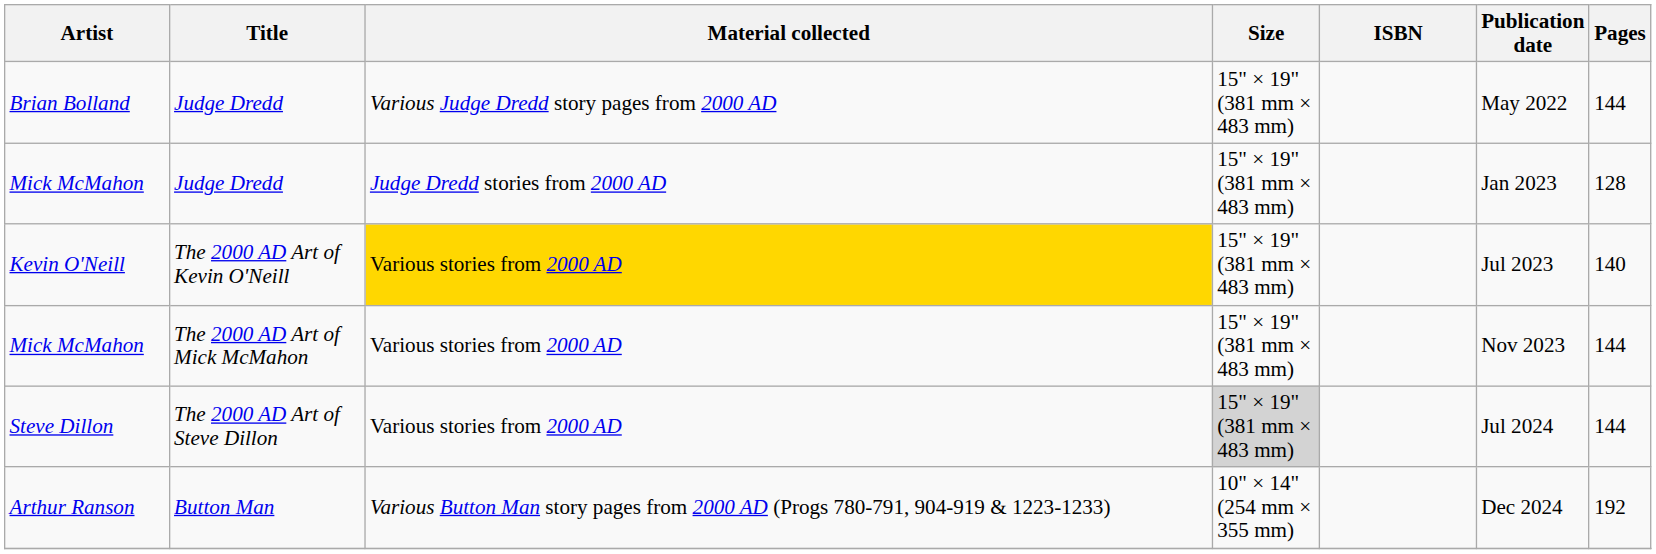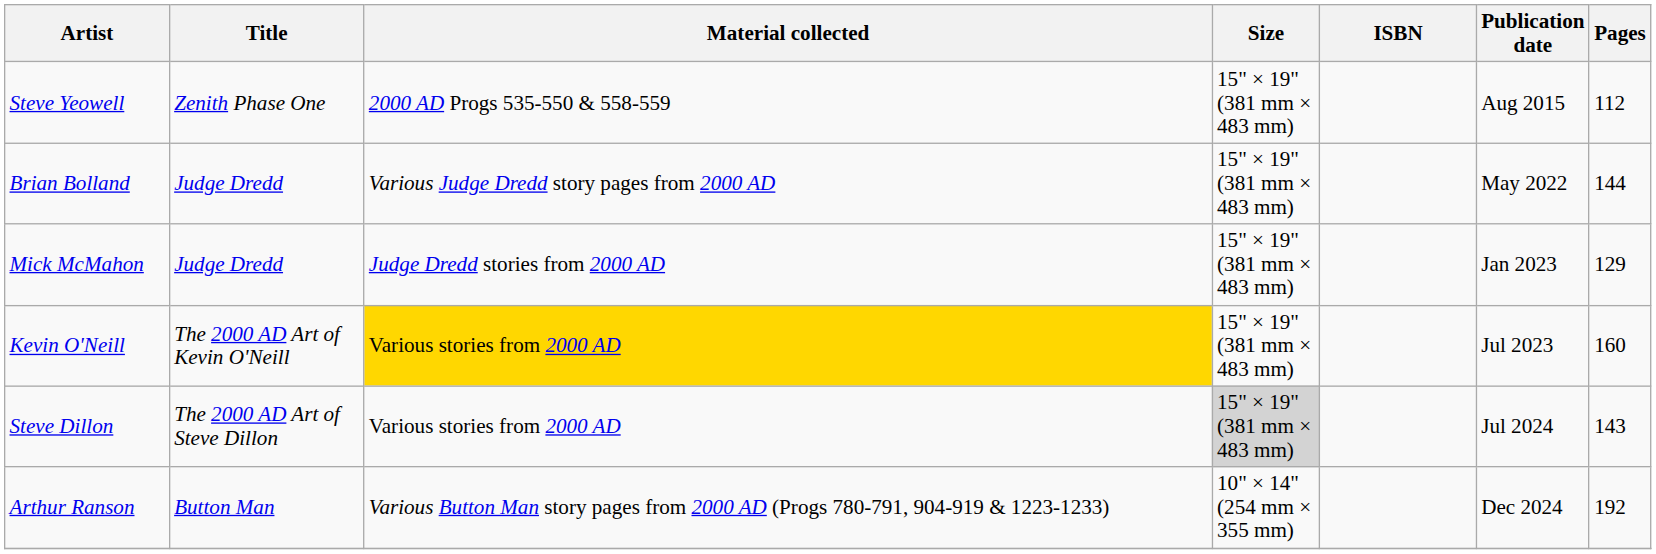 <table class="wikitable">
 <tr>
 <th width="120">Artist</th>
 <th width="145">Title</th>
 <th width="665">Material collected</th>
 <th width="75">Size</th>
 <th width="115">ISBN</th>
 <th width="25">Publication date</th>
 <th width="25">Pages</th>
+</tr>
+<tr>
+<td><em><a href='#'>Steve Yeowell</a></em></td>
+<td><em><a href='#'>Zenith</a> Phase One</em></td>
+<td><em><a href='#'>2000 AD</a></em> Progs 535-550 & 558-559</td>
+<td>15" × 19"<br>(381 mm × 483 mm)</td>
+<td><small></small></td>
+<td>Aug 2015</td>
+<td>112</td>
 </tr>
 <tr>
 <td><em><a href='#'>Brian Bolland</a></em></td>
 <td><em><a href='#'>Judge Dredd</a></em></td>
 <td><em>Various <a href='#'>Judge Dredd</a></em> story pages from <em><a href='#'>2000 AD</a></em></td>
 <td>15" × 19"<br>(381 mm × 483 mm)</td>
 <td><small></small></td>
 <td>May 2022</td>
 <td>144</td>
 </tr>
 <tr>
 <td><em><a href='#'>Mick McMahon</a></em></td>
 <td><em><a href='#'>Judge Dredd</a></em></td>
 <td><em><a href='#'>Judge Dredd</a></em> stories from <em><a href='#'>2000 AD</a></em></td>
 <td>15" × 19"<br>(381 mm × 483 mm)</td>
 <td><small></small></td>
 <td>Jan 2023</td>
-<td>128</td>
+<td>129</td>
 </tr>
 <tr>
 <td><em><a href='#'>Kevin O'Neill</a></em></td>
 <td><em>The <a href='#'>2000 AD</a> Art of Kevin O'Neill</em></td>
 <td style="background: gold;">Various stories from <em><a href='#'>2000 AD</a></em></td>
 <td>15" × 19"<br>(381 mm × 483 mm)</td>
 <td><small></small></td>
 <td>Jul 2023</td>
-<td>140</td>
-</tr>
-<tr>
-<td><em><a href='#'>Mick McMahon</a></em></td>
-<td><em>The <a href='#'>2000 AD</a> Art of Mick McMahon</em></td>
-<td>Various stories from <em><a href='#'>2000 AD</a></em></td>
-<td>15" × 19"<br>(381 mm × 483 mm)</td>
-<td><small></small></td>
-<td>Nov 2023</td>
-<td>144</td>
+<td>160</td>
 </tr>
 <tr>
 <td><em><a href='#'>Steve Dillon</a></em></td>
 <td><em>The <a href='#'>2000 AD</a> Art of Steve Dillon</em></td>
 <td>Various stories from <em><a href='#'>2000 AD</a></em></td>
 <td style="background: lightgrey;">15" × 19"<br>(381 mm × 483 mm)</td>
 <td><small></small></td>
 <td>Jul 2024</td>
-<td>144</td>
+<td>143</td>
 </tr>
 <tr>
 <td><em><a href='#'>Arthur Ranson</a></em></td>
 <td><em><a href='#'>Button Man</a></em></td>
 <td><em>Various <a href='#'>Button Man</a></em> story pages from <em><a href='#'>2000 AD</a></em> (Progs 780-791, 904-919 & 1223-1233)</td>
 <td>10" × 14"<br>(254 mm × 355 mm)</td>
 <td><small></small></td>
 <td>Dec 2024</td>
 <td>192</td>
 </tr>
 <tr>
 </tr>
 </table>
